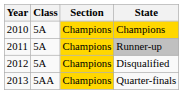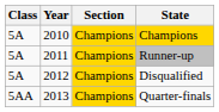 <table class="wikitable">
 <tr>
+<th>Class</th>
 <th>Year</th>
-<th>Class</th>
 <th>Section</th>
 <th>State</th>
 </tr>
 <tr>
+<td>5A</td>
 <td>2010</td>
-<td>5A</td>
 <td style="background:#ffd700;">Champions</td>
 <td style="background:#ffd700;">Champions</td>
 </tr>
 <tr>
+<td>5A</td>
 <td>2011</td>
-<td>5A</td>
 <td style="background:#ffd700;">Champions</td>
 <td style="background:#C0C0C0;">Runner-up</td>
 </tr>
 <tr>
+<td>5A</td>
 <td>2012</td>
-<td>5A</td>
 <td style="background:#ffd700;">Champions</td>
 <td>Disqualified</td>
 </tr>
 <tr>
+<td>5AA</td>
 <td>2013</td>
-<td>5AA</td>
 <td style="background:#ffd700;">Champions</td>
 <td>Quarter-finals</td>
 </tr>
 </table>
